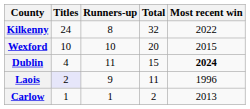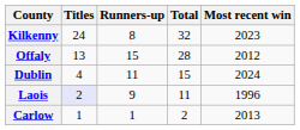 <table class="wikitable plainrowheaders sortable">
 <tr>
 <th scope="col">County</th>
 <th scope="col">Titles</th>
 <th scope="col">Runners-up</th>
 <th scope="col">Total</th>
 <th>Most recent win</th>
 </tr>
 <tr align="center">
 <th scope="row"> <a href='#'>Kilkenny</a></th>
 <td>24</td>
 <td>8</td>
 <td>32</td>
-<td>2022</td>
+<td>2023</td>
 </tr>
 <tr align="center">
-<th scope="row"> <a href='#'>Wexford</a></th>
-<td>10</td>
-<td>10</td>
-<td>20</td>
-<td>2015</td>
+<th scope="row"> <a href='#'>Offaly</a></th>
+<td>13</td>
+<td>15</td>
+<td>28</td>
+<td>2012</td>
 </tr>
 <tr align="center">
 <th scope="row"> <a href='#'>Dublin</a></th>
 <td>4</td>
 <td>11</td>
 <td>15</td>
-<td><strong>2024</strong></td>
+<td>2024</td>
 </tr>
 <tr align="center">
 <th scope="row"> <a href='#'>Laois</a></th>
 <td style="background: lavender;">2</td>
 <td>9</td>
 <td>11</td>
 <td>1996</td>
 </tr>
 <tr align="center">
 <th scope="row"> <a href='#'>Carlow</a></th>
 <td>1</td>
 <td>1</td>
 <td>2</td>
 <td>2013</td>
 </tr>
 </table>
